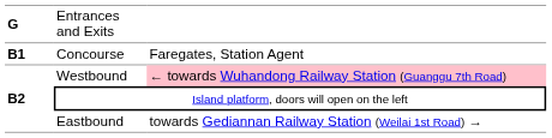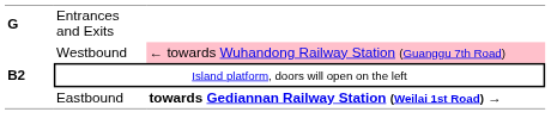 <table table border=0 cellspacing=0 cellpadding=3>
 <tr>
 <td style="border-top:solid 1px gray;border-bottom:solid 0px gray;" width=50><strong>G</strong></td>
 <td style="border-top:solid 1px gray;border-bottom:solid 0px gray;" width=100>Entrances and Exits</td>
 <td style="border-top:solid 1px gray;border-bottom:solid 0px gray;" width=450></td>
-</tr>
-<tr>
-<td style="border-top:solid 1px gray;border-bottom:solid 1px gray;" width=50><strong>B1</strong></td>
-<td style="border-top:solid 1px gray;border-bottom:solid 1px gray;" width=100>Concourse</td>
-<td style="border-top:solid 1px gray;border-bottom:solid 1px gray;" width=450>Faregates, Station Agent</td>
 </tr>
 <tr>
 <td style="border-bottom:solid 1px gray;" rowspan=3><strong>B2</strong></td>
 <td>Westbound</td>
 <td style="background: pink;">←  towards <a href='#'>Wuhandong Railway Station</a> <small>(<a href='#'>Guanggu 7th Road</a>)</small></td>
 </tr>
 <tr>
 <td style="border-right:solid 2px black;border-left:solid 2px black;border-top:solid 2px black;border-bottom:solid 2px black;text-align:center;" colspan=2><small><a href='#'>Island platform</a>, doors will open on the left</small></td>
 </tr>
 <tr>
 <td style="border-bottom:solid 1px gray;">Eastbound</td>
-<td style="border-bottom:solid 1px gray;"> towards <a href='#'>Gediannan Railway Station</a> <small>(<a href='#'>Weilai 1st Road</a>)</small> →</td>
+<td style="border-bottom:solid 1px gray;"><strong> towards <a href='#'>Gediannan Railway Station</a> <small>(<a href='#'>Weilai 1st Road</a>)</small> →</strong></td>
 </tr>
 </table>
